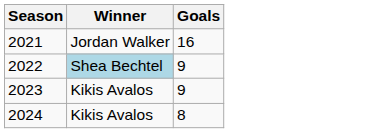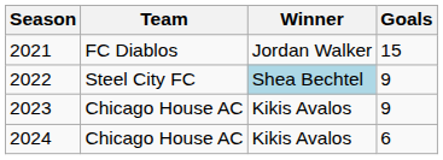 <table class="wikitable">
 <tr>
 <th>Season</th>
+<th>Team</th>
 <th>Winner</th>
 <th>Goals</th>
 </tr>
 <tr>
 <td>2021</td>
+<td>FC Diablos</td>
 <td>Jordan Walker</td>
-<td>16</td>
+<td>15</td>
 </tr>
 <tr>
 <td>2022</td>
+<td>Steel City FC</td>
 <td style="background: lightblue;">Shea Bechtel</td>
 <td>9</td>
 </tr>
 <tr>
 <td>2023</td>
+<td>Chicago House AC</td>
 <td>Kikis Avalos</td>
 <td>9</td>
 </tr>
 <tr>
 <td>2024</td>
+<td>Chicago House AC</td>
 <td>Kikis Avalos</td>
-<td>8</td>
+<td>6</td>
 </tr>
 </table>
